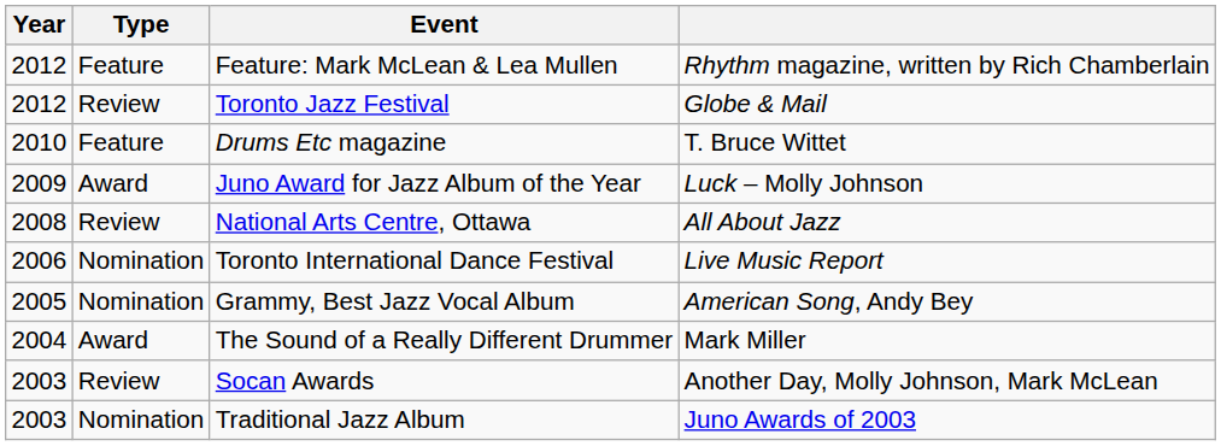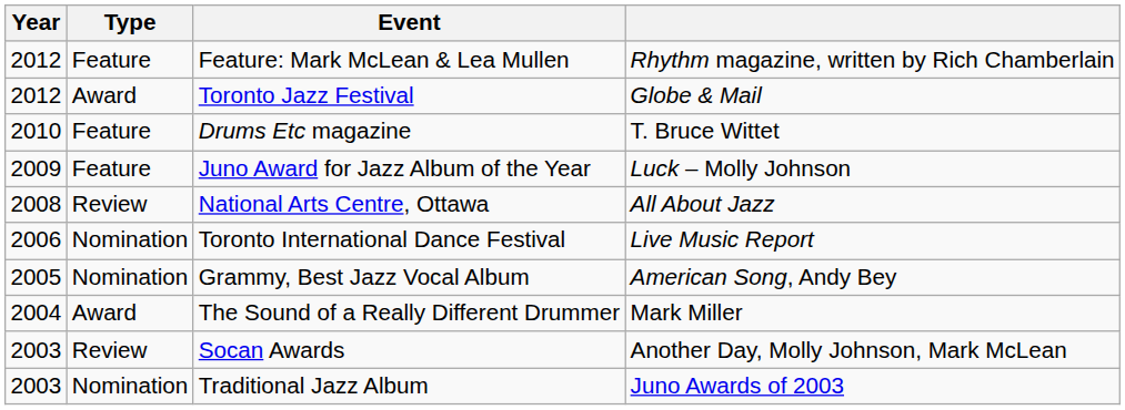 <table class="wikitable">
 <tr>
 <th>Year</th>
 <th>Type</th>
 <th>Event</th>
 <th></th>
 </tr>
 <tr>
 <td>2012</td>
 <td>Feature</td>
 <td>Feature: Mark McLean & Lea Mullen</td>
 <td><em>Rhythm</em> magazine, written by Rich Chamberlain</td>
 </tr>
 <tr>
 <td>2012</td>
-<td>Review</td>
+<td>Award</td>
 <td><a href='#'>Toronto Jazz Festival</a></td>
 <td><em>Globe & Mail</em></td>
 </tr>
 <tr>
 <td>2010</td>
 <td>Feature</td>
 <td><em>Drums Etc</em> magazine</td>
 <td>T. Bruce Wittet</td>
 </tr>
 <tr>
 <td>2009</td>
-<td>Award</td>
+<td>Feature</td>
 <td><a href='#'>Juno Award</a> for Jazz Album of the Year</td>
 <td><em>Luck</em> – Molly Johnson</td>
 </tr>
 <tr>
 <td>2008</td>
 <td>Review</td>
 <td><a href='#'>National Arts Centre</a>, Ottawa</td>
 <td><em>All About Jazz</em></td>
 </tr>
 <tr>
 <td>2006</td>
 <td>Nomination</td>
 <td>Toronto International Dance Festival</td>
 <td><em>Live Music Report</em></td>
 </tr>
 <tr>
 <td>2005</td>
 <td>Nomination</td>
 <td>Grammy, Best Jazz Vocal Album</td>
 <td><em>American Song</em>, Andy Bey</td>
 </tr>
 <tr>
 <td>2004</td>
 <td>Award</td>
 <td>The Sound of a Really Different Drummer</td>
 <td>Mark Miller</td>
 </tr>
 <tr>
 <td>2003</td>
 <td>Review</td>
 <td><a href='#'>Socan</a> Awards</td>
 <td>Another Day, Molly Johnson, Mark McLean</td>
 </tr>
 <tr>
 <td>2003</td>
 <td>Nomination</td>
 <td>Traditional Jazz Album</td>
 <td><a href='#'>Juno Awards of 2003</a></td>
 </tr>
 </table>
